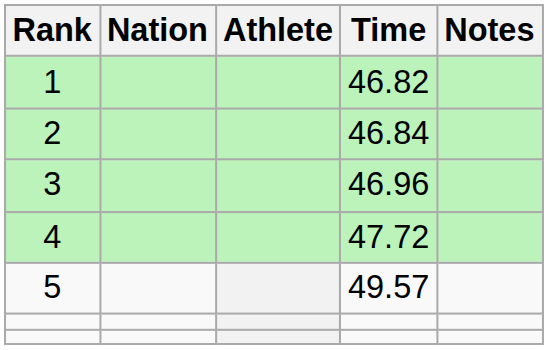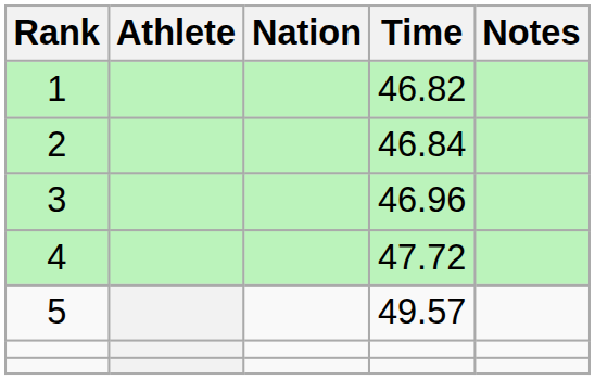 <table class="wikitable plainrowheaders sortable" style="text-align:center;">
 <tr>
 <th scope=col>Rank</th>
+<th scope=col>Athlete</th>
 <th scope=col>Nation</th>
-<th scope=col>Athlete</th>
 <th scope=col>Time</th>
 <th scope=col>Notes</th>
 </tr>
 <tr bgcolor=#bbf3bb>
 <td>1</td>
+<th scope=row style="background:#bbf3bb; text-align:left;"></th>
 <td align=left></td>
-<th scope=row style="background:#bbf3bb; text-align:left;"></th>
 <td>46.82</td>
 <td></td>
 </tr>
 <tr bgcolor=#bbf3bb>
 <td>2</td>
+<th scope=row style="background:#bbf3bb; text-align:left;"></th>
 <td align=left></td>
-<th scope=row style="background:#bbf3bb; text-align:left;"></th>
 <td>46.84</td>
 <td></td>
 </tr>
 <tr bgcolor=#bbf3bb>
 <td>3</td>
+<th scope=row style="background:#bbf3bb; text-align:left;"></th>
 <td align=left></td>
-<th scope=row style="background:#bbf3bb; text-align:left;"></th>
 <td>46.96</td>
 <td></td>
 </tr>
 <tr bgcolor=#bbf3bb>
 <td>4</td>
+<th scope=row style="background:#bbf3bb; text-align:left;"></th>
 <td align=left></td>
-<th scope=row style="background:#bbf3bb; text-align:left;"></th>
 <td>47.72</td>
 <td></td>
 </tr>
 <tr>
 <td>5</td>
+<th scope=row style=text-align:left;></th>
 <td align=left></td>
-<th scope=row style=text-align:left;></th>
 <td>49.57</td>
 <td></td>
 </tr>
 <tr>
 <td></td>
+<th scope=row style=text-align:left;></th>
 <td align=left></td>
-<th scope=row style=text-align:left;></th>
 <td></td>
 <td></td>
 </tr>
 <tr>
 <td></td>
+<th scope=row style=text-align:left;></th>
 <td align=left></td>
-<th scope=row style=text-align:left;></th>
 <td></td>
 <td></td>
 </tr>
 </table>
